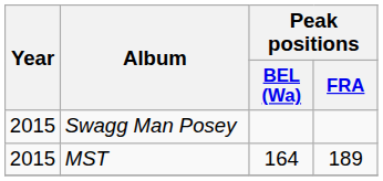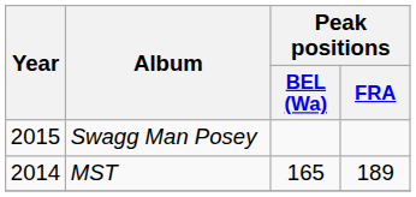 <table class="wikitable">
 <tr>
 <th align="center" rowspan="2" width="10">Year</th>
 <th align="center" rowspan="2" width="140">Album</th>
 <th align="center" colspan="2" width="20">Peak positions</th>
 </tr>
 <tr>
 <th scope="col" style="width:3em;font-size:90%;"><a href='#'>BEL <br>(Wa)</a><br></th>
 <th scope="col" style="width:3em;font-size:90%;"><a href='#'>FRA</a><br></th>
 </tr>
 <tr>
 <td style="text-align:center;">2015</td>
 <td><em>Swagg Man Posey</em></td>
 <td style="text-align:center;"></td>
 <td style="text-align:center;"></td>
 </tr>
 <tr>
-<td style="text-align:center;">2015</td>
+<td style="text-align:center;">2014</td>
 <td><em>MST</em></td>
-<td style="text-align:center;">164</td>
+<td style="text-align:center;">165</td>
 <td style="text-align:center;">189</td>
 </tr>
 <tr>
 </tr>
 </table>
